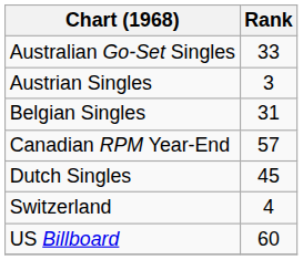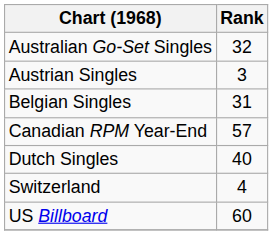 <table class="wikitable sortable">
 <tr>
 <th>Chart (1968)</th>
 <th>Rank</th>
 </tr>
 <tr>
 <td>Australian <em>Go-Set</em> Singles</td>
-<td align="center">33</td>
+<td align="center">32</td>
 </tr>
 <tr>
 <td>Austrian Singles</td>
 <td align="center">3</td>
 </tr>
 <tr>
 <td>Belgian Singles</td>
 <td align="center">31</td>
 </tr>
 <tr>
 <td>Canadian <em>RPM</em> Year-End</td>
 <td align="center">57</td>
 </tr>
 <tr>
 <td>Dutch Singles</td>
-<td align="center">45</td>
+<td align="center">40</td>
 </tr>
 <tr>
 <td>Switzerland</td>
 <td align="center">4</td>
 </tr>
 <tr>
 <td>US <a href='#'><em>Billboard</em></a></td>
 <td style="text-align:center;">60</td>
 </tr>
 <tr>
 </tr>
 </table>
